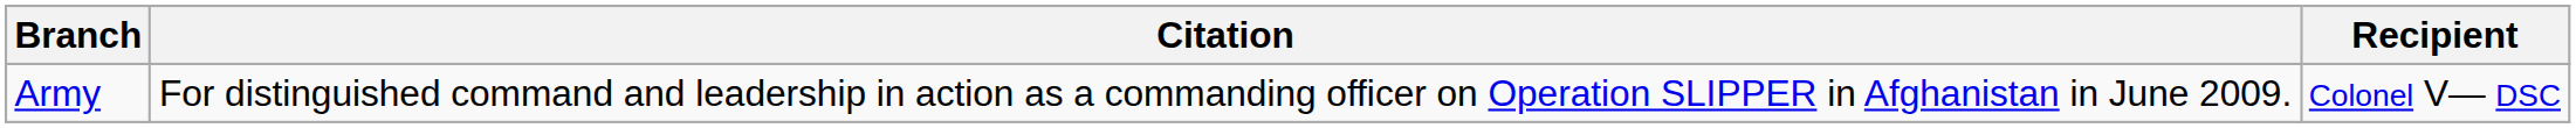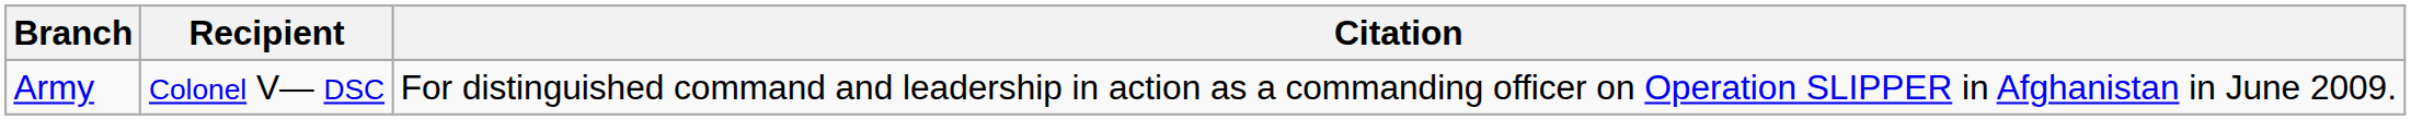 <table class="wikitable" style="font-size:95%;">
 <tr>
 <th>Branch</th>
+<th>Recipient</th>
 <th>Citation</th>
-<th>Recipient</th>
 </tr>
 <tr>
 <td><a href='#'>Army</a></td>
+<td><small><a href='#'>Colonel</a></small> V— <small><a href='#'>DSC</a></small></td>
 <td>For distinguished command and leadership in action as a commanding officer on <a href='#'>Operation SLIPPER</a> in <a href='#'>Afghanistan</a> in June 2009.</td>
-<td><small><a href='#'>Colonel</a></small> V— <small><a href='#'>DSC</a></small></td>
 </tr>
 </table>
